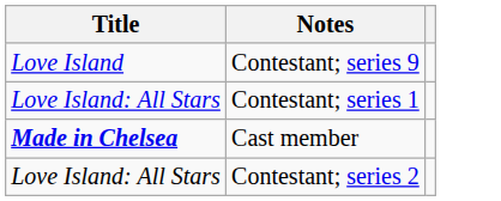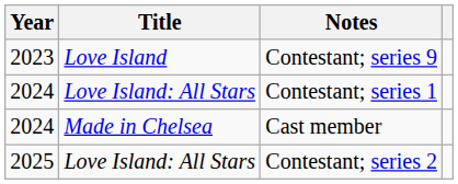 <table class="wikitable">
 <tr>
+<th>Year</th>
 <th>Title</th>
 <th>Notes</th>
 <th></th>
 </tr>
 <tr>
+<td>2023</td>
 <td><em><a href='#'>Love Island</a></em></td>
 <td>Contestant; <a href='#'>series 9</a></td>
 <td align="center"></td>
 </tr>
 <tr>
+<td>2024</td>
 <td><em><a href='#'>Love Island: All Stars</a></em></td>
 <td>Contestant; <a href='#'>series 1</a></td>
 <td align="center"></td>
 </tr>
 <tr>
-<td><strong><em><a href='#'>Made in Chelsea</a></em></strong></td>
+<td>2024</td>
+<td><em><a href='#'>Made in Chelsea</a></em></td>
 <td>Cast member</td>
 <td align="center"></td>
 </tr>
 <tr>
+<td>2025</td>
 <td><em>Love Island: All Stars</em></td>
 <td>Contestant; <a href='#'>series 2</a></td>
 <td align="center"></td>
 </tr>
 </table>
